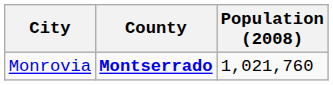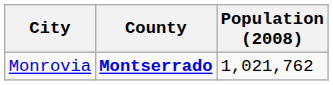 <table class="wikitable sortable sticky-header col3right">
 <tr>
 <th>City</th>
 <th>County</th>
 <th>Population<br>(2008)</th>
 </tr>
 <tr>
 <td><a href='#'>Monrovia</a></td>
 <td><strong><a href='#'>Montserrado</a></strong></td>
-<td>1,021,760</td>
+<td>1,021,762</td>
 </tr>
 </table>
